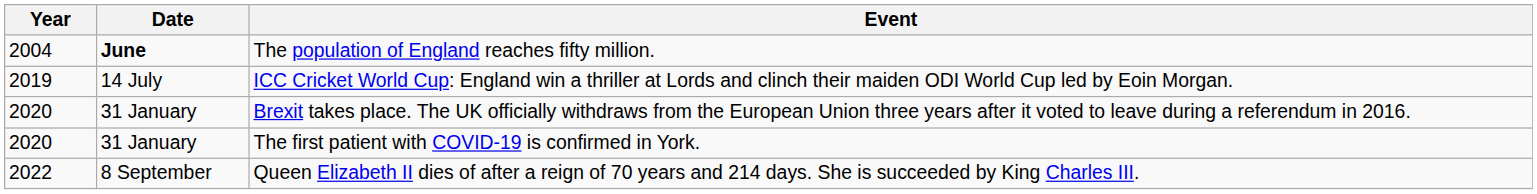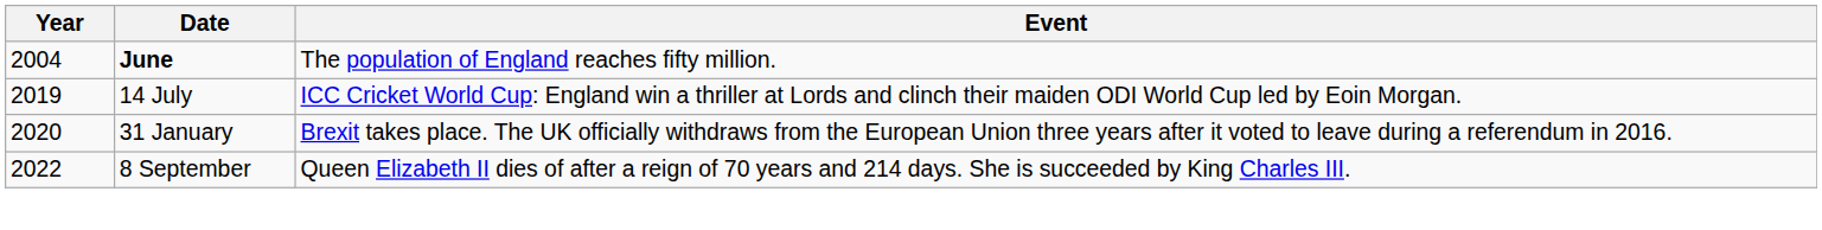 <table class="wikitable" width="100%">
 <tr>
 <th style="width:6%">Year</th>
 <th style="width:10%">Date</th>
 <th>Event</th>
 </tr>
 <tr>
 <td>2004</td>
 <td><strong>June</strong></td>
 <td>The <a href='#'>population of England</a> reaches fifty million.</td>
 </tr>
 <tr>
 <td>2019</td>
 <td>14 July</td>
 <td><a href='#'>ICC Cricket World Cup</a>: England win a thriller at Lords and clinch their maiden ODI World Cup led by Eoin Morgan.</td>
 </tr>
 <tr>
 <td>2020</td>
 <td>31 January</td>
 <td><a href='#'>Brexit</a> takes place. The UK officially withdraws from the European Union three years after it voted to leave during a referendum in 2016.</td>
 </tr>
 <tr>
-<td>2020</td>
-<td>31 January</td>
-<td>The first patient with <a href='#'>COVID-19</a> is confirmed in York.</td>
-</tr>
-<tr>
 <td>2022</td>
 <td>8 September</td>
 <td>Queen <a href='#'>Elizabeth II</a> dies of after a reign of 70 years and 214 days. She is succeeded by King <a href='#'>Charles III</a>.</td>
 </tr>
 </table>
